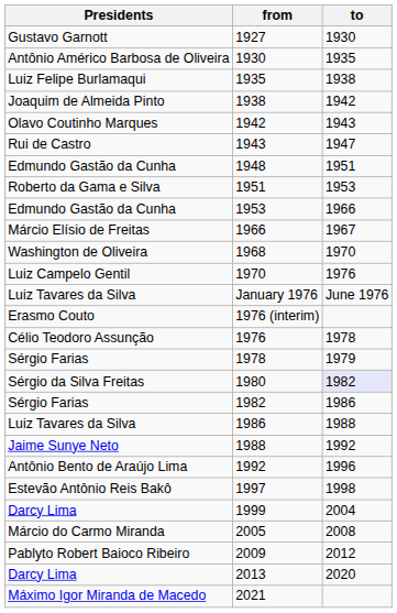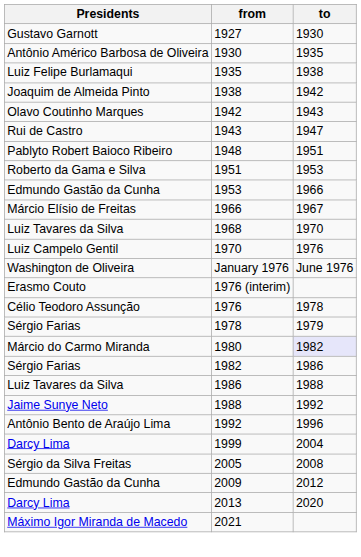 <table class="wikitable">
 <tr>
 <th>Presidents</th>
 <th>from</th>
 <th>to</th>
 </tr>
 <tr>
 <td>Gustavo Garnott</td>
 <td>1927</td>
 <td>1930</td>
 </tr>
 <tr>
 <td>Antônio Américo Barbosa de Oliveira</td>
 <td>1930</td>
 <td>1935</td>
 </tr>
 <tr>
 <td>Luiz Felipe Burlamaqui</td>
 <td>1935</td>
 <td>1938</td>
 </tr>
 <tr>
 <td>Joaquim de Almeida Pinto</td>
 <td>1938</td>
 <td>1942</td>
 </tr>
 <tr>
 <td>Olavo Coutinho Marques</td>
 <td>1942</td>
 <td>1943</td>
 </tr>
 <tr>
 <td>Rui de Castro</td>
 <td>1943</td>
 <td>1947</td>
 </tr>
 <tr>
-<td>Edmundo Gastão da Cunha</td>
+<td>Pablyto Robert Baioco Ribeiro</td>
 <td>1948</td>
 <td>1951</td>
 </tr>
 <tr>
 <td>Roberto da Gama e Silva</td>
 <td>1951</td>
 <td>1953</td>
 </tr>
 <tr>
 <td>Edmundo Gastão da Cunha</td>
 <td>1953</td>
 <td>1966</td>
 </tr>
 <tr>
 <td>Márcio Elísio de Freitas</td>
 <td>1966</td>
 <td>1967</td>
 </tr>
 <tr>
-<td>Washington de Oliveira</td>
+<td>Luiz Tavares da Silva</td>
 <td>1968</td>
 <td>1970</td>
 </tr>
 <tr>
 <td>Luiz Campelo Gentil</td>
 <td>1970</td>
 <td>1976</td>
 </tr>
 <tr>
-<td>Luiz Tavares da Silva</td>
+<td>Washington de Oliveira</td>
 <td>January 1976</td>
 <td>June 1976</td>
 </tr>
 <tr>
 <td>Erasmo Couto</td>
 <td>1976 (interim)</td>
 <td></td>
 </tr>
 <tr>
 <td>Célio Teodoro Assunção</td>
 <td>1976</td>
 <td>1978</td>
 </tr>
 <tr>
 <td>Sérgio Farias</td>
 <td>1978</td>
 <td>1979</td>
 </tr>
 <tr>
-<td>Sérgio da Silva Freitas</td>
+<td>Márcio do Carmo Miranda</td>
 <td>1980</td>
 <td style="background: lavender;">1982</td>
 </tr>
 <tr>
 <td>Sérgio Farias</td>
 <td>1982</td>
 <td>1986</td>
 </tr>
 <tr>
 <td>Luiz Tavares da Silva</td>
 <td>1986</td>
 <td>1988</td>
 </tr>
 <tr>
 <td><a href='#'>Jaime Sunye Neto</a></td>
 <td>1988</td>
 <td>1992</td>
 </tr>
 <tr>
 <td>Antônio Bento de Araújo Lima</td>
 <td>1992</td>
 <td>1996</td>
 </tr>
 <tr>
-<td>Estevão Antônio Reis Bakô</td>
-<td>1997</td>
-<td>1998</td>
-</tr>
-<tr>
 <td><a href='#'>Darcy Lima</a></td>
 <td>1999</td>
 <td>2004</td>
 </tr>
 <tr>
-<td>Márcio do Carmo Miranda</td>
+<td>Sérgio da Silva Freitas</td>
 <td>2005</td>
 <td>2008</td>
 </tr>
 <tr>
-<td>Pablyto Robert Baioco Ribeiro</td>
+<td>Edmundo Gastão da Cunha</td>
 <td>2009</td>
 <td>2012</td>
 </tr>
 <tr>
 <td><a href='#'>Darcy Lima</a></td>
 <td>2013</td>
 <td>2020</td>
 </tr>
 <tr>
 <td><a href='#'>Máximo Igor Miranda de Macedo</a></td>
 <td>2021</td>
 <td></td>
 </tr>
 </table>
